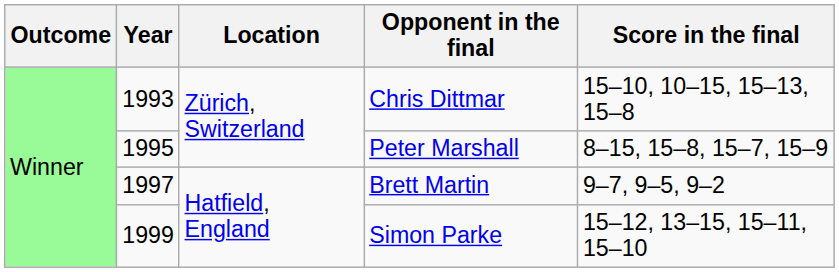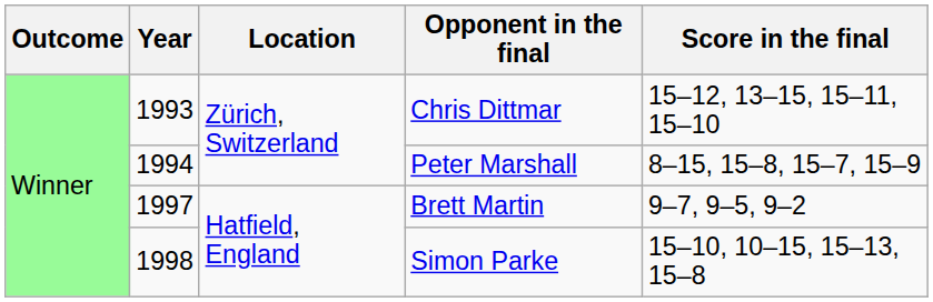 <table class="sortable wikitable">
 <tr>
 <th width="70">Outcome</th>
 <th width="30">Year</th>
 <th width="120">Location</th>
 <th width="140">Opponent in the final</th>
 <th width="170">Score in the final</th>
 </tr>
 <tr>
 <td rowspan="4" bgcolor="98FB98">Winner</td>
 <td>1993</td>
 <td rowspan="2"><a href='#'>Zürich</a>, <a href='#'>Switzerland</a></td>
 <td> <a href='#'>Chris Dittmar</a></td>
-<td>15–10, 10–15, 15–13, 15–8</td>
+<td>15–12, 13–15, 15–11, 15–10</td>
 </tr>
 <tr>
-<td>1995</td>
+<td>1994</td>
 <td> <a href='#'>Peter Marshall</a></td>
 <td>8–15, 15–8, 15–7, 15–9</td>
 </tr>
 <tr>
 <td>1997</td>
 <td rowspan="2"><a href='#'>Hatfield</a>, <a href='#'>England</a></td>
 <td> <a href='#'>Brett Martin</a></td>
 <td>9–7, 9–5, 9–2</td>
 </tr>
 <tr>
-<td>1999</td>
+<td>1998</td>
 <td> <a href='#'>Simon Parke</a></td>
-<td>15–12, 13–15, 15–11, 15–10</td>
+<td>15–10, 10–15, 15–13, 15–8</td>
 </tr>
 </table>
